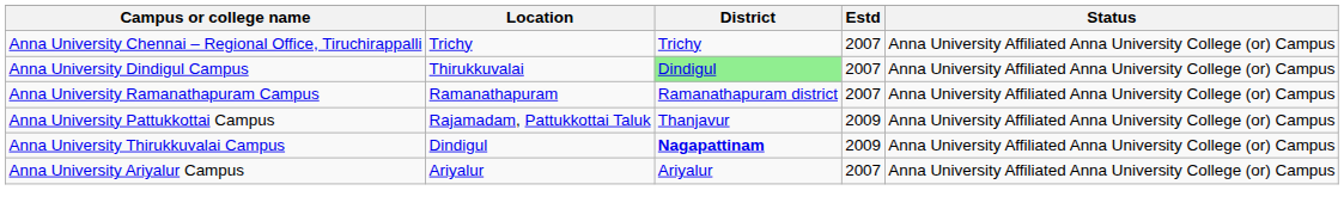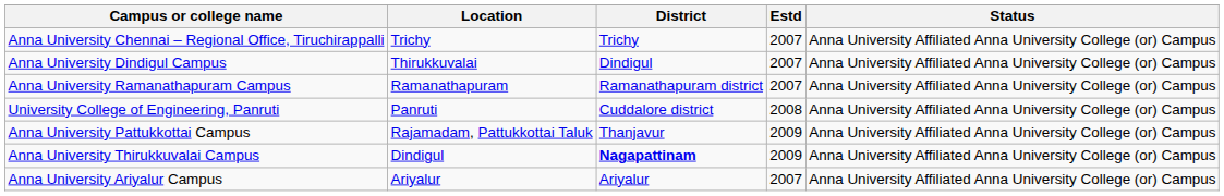 <table class="wikitable sortable">
 <tr>
 </tr>
 <tr>
 <th>Campus or college name</th>
 <th>Location</th>
 <th>District</th>
 <th>Estd</th>
 <th>Status</th>
 </tr>
 <tr>
 <td><a href='#'>Anna University Chennai – Regional Office, Tiruchirappalli</a></td>
 <td><a href='#'>Trichy</a></td>
 <td><a href='#'>Trichy</a></td>
 <td>2007</td>
 <td>Anna University Affiliated  Anna University College (or) Campus</td>
 </tr>
 <tr>
 <td><a href='#'>Anna University Dindigul Campus</a></td>
 <td><a href='#'>Thirukkuvalai</a></td>
-<td style="background: lightgreen;"><a href='#'>Dindigul</a></td>
+<td><a href='#'>Dindigul</a></td>
 <td>2007</td>
 <td>Anna University Affiliated  Anna University College (or) Campus</td>
 </tr>
 <tr>
 <td><a href='#'>Anna University Ramanathapuram Campus</a></td>
 <td><a href='#'>Ramanathapuram</a></td>
 <td><a href='#'>Ramanathapuram district</a></td>
 <td>2007</td>
+<td>Anna University Affiliated  Anna University College (or) Campus</td>
+</tr>
+<tr>
+<td><a href='#'>University College of Engineering, Panruti</a></td>
+<td><a href='#'>Panruti</a></td>
+<td><a href='#'>Cuddalore district</a></td>
+<td>2008</td>
 <td>Anna University Affiliated  Anna University College (or) Campus</td>
 </tr>
 <tr>
 <td><a href='#'>Anna University Pattukkottai</a> Campus</td>
 <td><a href='#'>Rajamadam</a>, <a href='#'>Pattukkottai Taluk</a></td>
 <td><a href='#'>Thanjavur</a></td>
 <td>2009</td>
 <td>Anna University Affiliated  Anna University College (or) Campus</td>
 </tr>
 <tr>
 <td><a href='#'>Anna University Thirukkuvalai Campus</a></td>
 <td><a href='#'>Dindigul</a></td>
 <td><strong><a href='#'>Nagapattinam</a></strong></td>
 <td>2009</td>
 <td>Anna University Affiliated  Anna University College (or) Campus</td>
 </tr>
 <tr>
 <td><a href='#'>Anna University Ariyalur</a> Campus</td>
 <td><a href='#'>Ariyalur</a></td>
 <td><a href='#'>Ariyalur</a></td>
 <td>2007</td>
 <td>Anna University Affiliated  Anna University College (or) Campus</td>
 </tr>
 </table>
